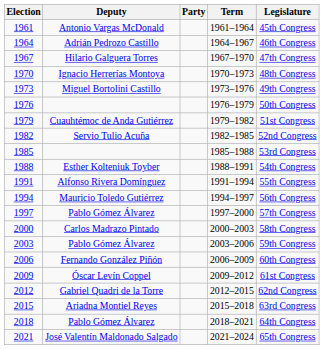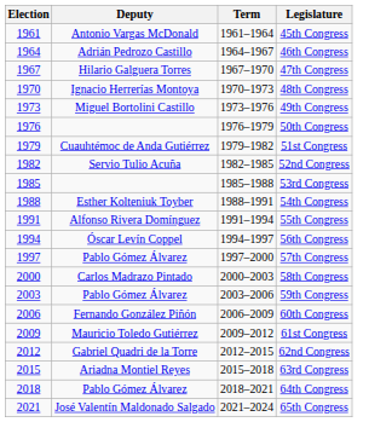 <table class="wikitable sortable" style="text-align: center">
 <tr>
 <th>Election</th>
 <th class="unsortable">Deputy</th>
-<th class="unsortable">Party</th>
 <th class="unsortable">Term</th>
 <th class="unsortable">Legislature</th>
 </tr>
 <tr>
 <td><a href='#'>1961</a></td>
 <td><a href='#'>Antonio Vargas McDonald</a></td>
-<td></td>
 <td>1961–1964</td>
 <td><a href='#'>45th Congress</a></td>
 </tr>
 <tr>
 <td><a href='#'>1964</a></td>
 <td><a href='#'>Adrián Pedrozo Castillo</a></td>
-<td></td>
 <td>1964–1967</td>
 <td><a href='#'>46th Congress</a></td>
 </tr>
 <tr>
 <td><a href='#'>1967</a></td>
 <td><a href='#'>Hilario Galguera Torres</a></td>
-<td></td>
 <td>1967–1970</td>
 <td><a href='#'>47th Congress</a></td>
 </tr>
 <tr>
 <td><a href='#'>1970</a></td>
 <td><a href='#'>Ignacio Herrerías Montoya</a></td>
-<td></td>
 <td>1970–1973</td>
 <td><a href='#'>48th Congress</a></td>
 </tr>
 <tr>
 <td><a href='#'>1973</a></td>
 <td><a href='#'>Miguel Bortolini Castillo</a></td>
-<td></td>
 <td>1973–1976</td>
 <td><a href='#'>49th Congress</a></td>
 </tr>
 <tr>
 <td><a href='#'>1976</a></td>
-<td></td>
 <td></td>
 <td>1976–1979</td>
 <td><a href='#'>50th Congress</a></td>
 </tr>
 <tr>
 <td><a href='#'>1979</a></td>
 <td><a href='#'>Cuauhtémoc de Anda Gutiérrez</a></td>
-<td></td>
 <td>1979–1982</td>
 <td><a href='#'>51st Congress</a></td>
 </tr>
 <tr>
 <td><a href='#'>1982</a></td>
 <td><a href='#'>Servio Tulio Acuña</a></td>
-<td></td>
 <td>1982–1985</td>
 <td><a href='#'>52nd Congress</a></td>
 </tr>
 <tr>
 <td><a href='#'>1985</a></td>
-<td></td>
 <td></td>
 <td>1985–1988</td>
 <td><a href='#'>53rd Congress</a></td>
 </tr>
 <tr>
 <td><a href='#'>1988</a></td>
 <td><a href='#'>Esther Kolteniuk Toyber</a></td>
-<td></td>
 <td>1988–1991</td>
 <td><a href='#'>54th Congress</a></td>
 </tr>
 <tr>
 <td><a href='#'>1991</a></td>
 <td><a href='#'>Alfonso Rivera Domínguez</a></td>
-<td></td>
 <td>1991–1994</td>
 <td><a href='#'>55th Congress</a></td>
 </tr>
 <tr>
 <td><a href='#'>1994</a></td>
-<td><a href='#'>Mauricio Toledo Gutiérrez</a></td>
-<td></td>
+<td><a href='#'>Óscar Levín Coppel</a></td>
 <td>1994–1997</td>
 <td><a href='#'>56th Congress</a></td>
 </tr>
 <tr>
 <td><a href='#'>1997</a></td>
 <td><a href='#'>Pablo Gómez Álvarez</a></td>
-<td></td>
 <td>1997–2000</td>
 <td><a href='#'>57th Congress</a></td>
 </tr>
 <tr>
 <td><a href='#'>2000</a></td>
 <td><a href='#'>Carlos Madrazo Pintado</a></td>
-<td></td>
 <td>2000–2003</td>
 <td><a href='#'>58th Congress</a></td>
 </tr>
 <tr>
 <td><a href='#'>2003</a></td>
 <td><a href='#'>Pablo Gómez Álvarez</a></td>
-<td></td>
 <td>2003–2006</td>
 <td><a href='#'>59th Congress</a></td>
 </tr>
 <tr>
 <td><a href='#'>2006</a></td>
 <td><a href='#'>Fernando González Piñón</a></td>
-<td></td>
 <td>2006–2009</td>
 <td><a href='#'>60th Congress</a></td>
 </tr>
 <tr>
 <td><a href='#'>2009</a></td>
-<td><a href='#'>Óscar Levín Coppel</a></td>
-<td></td>
+<td><a href='#'>Mauricio Toledo Gutiérrez</a></td>
 <td>2009–2012</td>
 <td><a href='#'>61st Congress</a></td>
 </tr>
 <tr>
 <td><a href='#'>2012</a></td>
 <td><a href='#'>Gabriel Quadri de la Torre</a></td>
-<td></td>
 <td>2012–2015</td>
 <td><a href='#'>62nd Congress</a></td>
 </tr>
 <tr>
 <td><a href='#'>2015</a></td>
 <td><a href='#'>Ariadna Montiel Reyes</a></td>
-<td> </td>
 <td>2015–2018</td>
 <td><a href='#'>63rd Congress</a></td>
 </tr>
 <tr>
 <td><a href='#'>2018</a></td>
 <td><a href='#'>Pablo Gómez Álvarez</a></td>
-<td></td>
 <td>2018–2021</td>
 <td><a href='#'>64th Congress</a></td>
 </tr>
 <tr>
 <td><a href='#'>2021</a></td>
 <td><a href='#'>José Valentín Maldonado Salgado</a></td>
-<td></td>
 <td>2021–2024</td>
 <td><a href='#'>65th Congress</a></td>
 </tr>
 </table>
